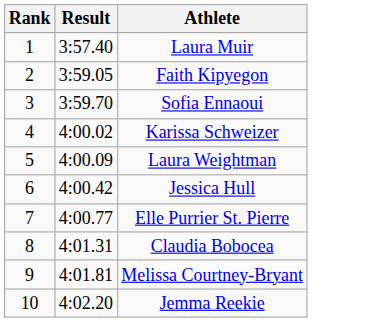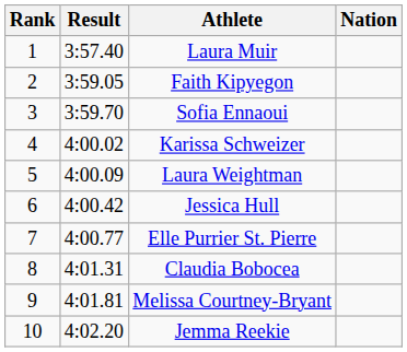 <table class="wikitable" style="text-align:center">
 <tr>
 <th>Rank</th>
 <th>Result</th>
 <th>Athlete</th>
+<th>Nation</th>
 </tr>
 <tr>
 <td>1</td>
 <td>3:57.40</td>
 <td><a href='#'>Laura Muir</a></td>
+<td align=left></td>
 </tr>
 <tr>
 <td>2</td>
 <td>3:59.05</td>
 <td><a href='#'>Faith Kipyegon</a></td>
+<td align=left></td>
 </tr>
 <tr>
 <td>3</td>
 <td>3:59.70</td>
 <td><a href='#'>Sofia Ennaoui</a></td>
+<td align=left></td>
 </tr>
 <tr>
 <td>4</td>
 <td>4:00.02</td>
 <td><a href='#'>Karissa Schweizer</a></td>
+<td align=left></td>
 </tr>
 <tr>
 <td>5</td>
 <td>4:00.09</td>
 <td><a href='#'>Laura Weightman</a></td>
+<td align=left></td>
 </tr>
 <tr>
 <td>6</td>
 <td>4:00.42</td>
 <td><a href='#'>Jessica Hull</a></td>
+<td align=left></td>
 </tr>
 <tr>
 <td>7</td>
 <td>4:00.77</td>
 <td><a href='#'>Elle Purrier St. Pierre</a></td>
+<td align=left></td>
 </tr>
 <tr>
 <td>8</td>
 <td>4:01.31</td>
 <td><a href='#'>Claudia Bobocea</a></td>
+<td align=left></td>
 </tr>
 <tr>
 <td>9</td>
 <td>4:01.81</td>
 <td><a href='#'>Melissa Courtney-Bryant</a></td>
+<td align=left></td>
 </tr>
 <tr>
 <td>10</td>
 <td>4:02.20</td>
 <td><a href='#'>Jemma Reekie</a></td>
+<td align=left></td>
 </tr>
 </table>
